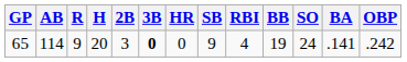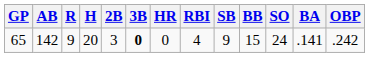 <table class="wikitable">
 <tr>
 <th><a href='#'>GP</a></th>
 <th><a href='#'>AB</a></th>
 <th><a href='#'>R</a></th>
 <th><a href='#'>H</a></th>
 <th><a href='#'>2B</a></th>
 <th><a href='#'>3B</a></th>
 <th><a href='#'>HR</a></th>
+<th><a href='#'>RBI</a></th>
 <th><a href='#'>SB</a></th>
-<th><a href='#'>RBI</a></th>
 <th><a href='#'>BB</a></th>
 <th><a href='#'>SO</a></th>
 <th><a href='#'>BA</a></th>
 <th><a href='#'>OBP</a></th>
 </tr>
 <tr align=center>
 <td>65</td>
-<td>114</td>
+<td>142</td>
 <td>9</td>
 <td>20</td>
 <td>3</td>
 <td><strong>0</strong></td>
 <td>0</td>
+<td>4</td>
 <td>9</td>
-<td>4</td>
-<td>19</td>
+<td>15</td>
 <td>24</td>
 <td>.141</td>
 <td>.242</td>
 </tr>
 </table>
